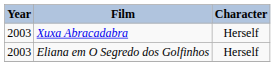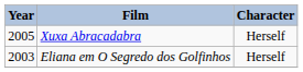 <table class="wikitable">
 <tr style="text-align:center;">
 <th style="background:#B0C4DE;">Year</th>
 <th style="background:#B0C4DE;">Film</th>
 <th style="background:#B0C4DE;">Character</th>
 </tr>
 <tr>
-<td>2003</td>
+<td>2005</td>
 <td><em><a href='#'>Xuxa Abracadabra</a></em></td>
 <td align="center">Herself</td>
 </tr>
 <tr>
 <td>2003</td>
 <td><em>Eliana em O Segredo dos Golfinhos</em></td>
 <td align="center">Herself</td>
 </tr>
 <tr>
 </tr>
 </table>
